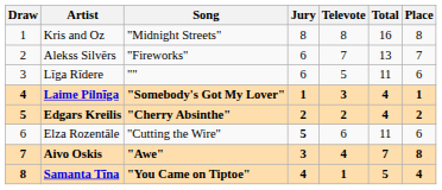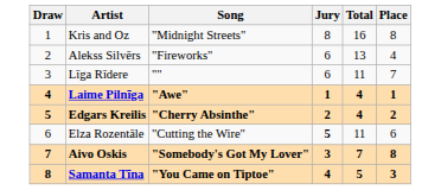 <table class="sortable wikitable" style="margin: 1em auto 1em auto; text-align:center;">
 <tr>
 <th>Draw</th>
 <th>Artist</th>
 <th>Song</th>
 <th>Jury</th>
-<th>Televote</th>
 <th>Total</th>
 <th>Place</th>
 </tr>
 <tr>
 <td>1</td>
 <td align="left">Kris and Oz</td>
 <td align="left">"Midnight Streets"</td>
-<td>8</td>
 <td>8</td>
 <td>16</td>
 <td>8</td>
 </tr>
 <tr>
 <td>2</td>
 <td align="left">Alekss Silvērs</td>
 <td align="left">"Fireworks"</td>
 <td>6</td>
-<td>7</td>
 <td>13</td>
-<td>7</td>
+<td>4</td>
 </tr>
 <tr>
 <td>3</td>
 <td align="left">Līga Rīdere</td>
 <td align="left">""</td>
 <td>6</td>
-<td>5</td>
 <td>11</td>
-<td>6</td>
+<td>7</td>
 </tr>
 <tr style="font-weight:bold; background:navajowhite;">
 <td>4</td>
 <td align="left"><a href='#'>Laime Pilnīga</a></td>
-<td align="left">"Somebody's Got My Lover"</td>
+<td align="left">"Awe"</td>
 <td>1</td>
-<td>3</td>
 <td>4</td>
 <td>1</td>
 </tr>
 <tr style="font-weight:bold; background:navajowhite;">
 <td>5</td>
 <td align="left">Edgars Kreilis</td>
 <td align="left">"Cherry Absinthe"</td>
-<td>2</td>
 <td>2</td>
 <td>4</td>
 <td>2</td>
 </tr>
 <tr>
 <td>6</td>
 <td align="left">Elza Rozentāle</td>
 <td align="left">"Cutting the Wire"</td>
 <td><strong>5</strong></td>
-<td>6</td>
 <td>11</td>
 <td>6</td>
 </tr>
 <tr style="font-weight:bold; background:navajowhite;">
 <td>7</td>
 <td align="left">Aivo Oskis</td>
-<td align="left">"Awe"</td>
+<td align="left">"Somebody's Got My Lover"</td>
 <td>3</td>
-<td>4</td>
 <td>7</td>
 <td>8</td>
 </tr>
 <tr style="font-weight:bold; background:navajowhite;">
 <td>8</td>
 <td align="left"><a href='#'>Samanta Tīna</a></td>
 <td align="left">"You Came on Tiptoe"</td>
 <td>4</td>
-<td>1</td>
 <td>5</td>
-<td>4</td>
+<td>3</td>
 </tr>
 </table>
